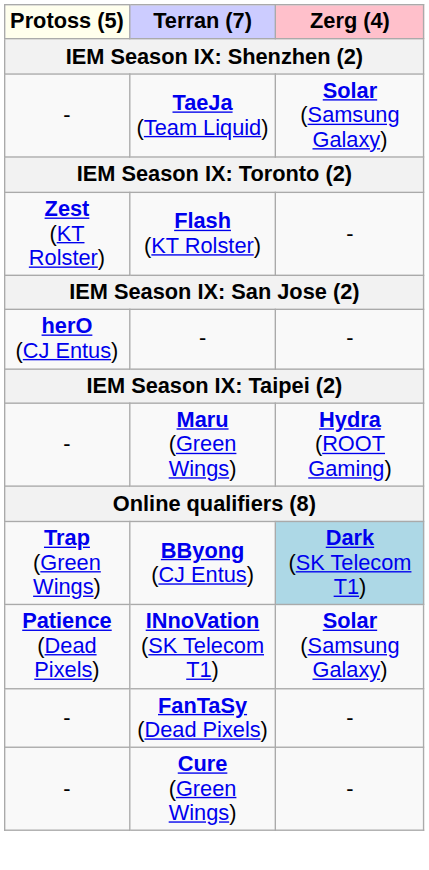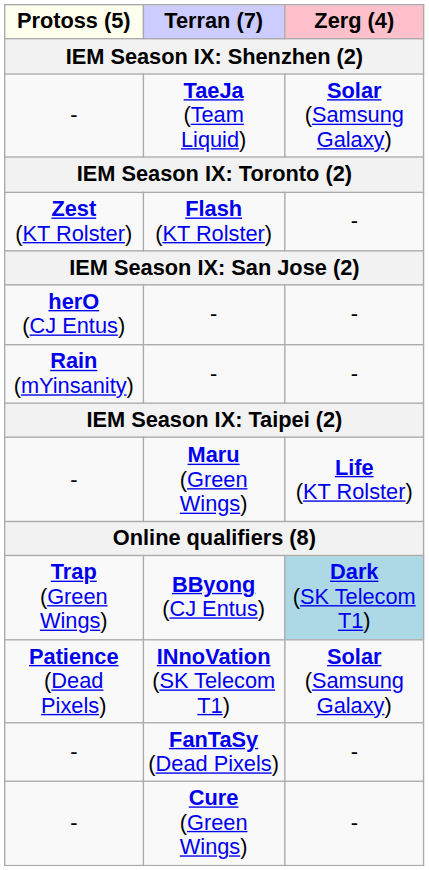 <table class="wikitable participantstable" width="35%" style="text-align:center">
 <tr>
 <th style="background-color:#FFFFED;">Protoss (5)</th>
 <th style="background-color:#CCCCFF;">Terran (7)</th>
 <th style="background-color:#FFC0CB;">Zerg (4)</th>
 </tr>
 <tr>
 <th colspan="3">IEM Season IX: Shenzhen (2)</th>
 </tr>
 <tr>
 <td>-</td>
 <td><strong><a href='#'>TaeJa</a></strong><br>(<a href='#'>Team Liquid</a>)</td>
 <td><strong><a href='#'>Solar</a></strong><br>(<a href='#'>Samsung Galaxy</a>)</td>
 </tr>
 <tr>
 <th colspan="3">IEM Season IX: Toronto (2)</th>
 </tr>
 <tr>
 <td><strong><a href='#'>Zest</a></strong><br>(<a href='#'>KT Rolster</a>)</td>
 <td><strong><a href='#'>Flash</a></strong><br>(<a href='#'>KT Rolster</a>)</td>
 <td>-</td>
 </tr>
 <tr>
 <th colspan="3">IEM Season IX: San Jose (2)</th>
 </tr>
 <tr>
 <td><strong><a href='#'>herO</a></strong><br>(<a href='#'>CJ Entus</a>)</td>
 <td>-</td>
 <td>-</td>
 </tr>
 <tr>
+<td><strong><a href='#'>Rain</a></strong><br>(<a href='#'>mYinsanity</a>)</td>
+<td>-</td>
+<td>-</td>
+</tr>
+<tr>
 <th colspan="3">IEM Season IX: Taipei (2)</th>
 </tr>
 <tr>
 <td>-</td>
 <td><strong><a href='#'>Maru</a></strong><br>(<a href='#'>Green Wings</a>)</td>
-<td><strong><a href='#'>Hydra</a></strong><br>(<a href='#'>ROOT Gaming</a>)</td>
+<td><strong><a href='#'>Life</a></strong><br>(<a href='#'>KT Rolster</a>)</td>
 </tr>
 <tr>
 <th colspan="3">Online qualifiers (8)</th>
 </tr>
 <tr>
 <td><strong><a href='#'>Trap</a></strong><br>(<a href='#'>Green Wings</a>)</td>
 <td><strong><a href='#'>BByong</a></strong><br>(<a href='#'>CJ Entus</a>)</td>
 <td style="background: lightblue;"><strong><a href='#'>Dark</a></strong><br>(<a href='#'>SK Telecom T1</a>)</td>
 </tr>
 <tr>
 <td><strong><a href='#'>Patience</a></strong><br>(<a href='#'>Dead Pixels</a>)</td>
 <td><strong><a href='#'>INnoVation</a></strong><br>(<a href='#'>SK Telecom T1</a>)</td>
 <td><strong><a href='#'>Solar</a></strong><br>(<a href='#'>Samsung Galaxy</a>)</td>
 </tr>
 <tr>
 <td>-</td>
 <td><strong><a href='#'>FanTaSy</a></strong><br>(<a href='#'>Dead Pixels</a>)</td>
 <td>-</td>
 </tr>
 <tr>
 <td>-</td>
 <td><strong><a href='#'>Cure</a></strong><br>(<a href='#'>Green Wings</a>)</td>
 <td>-</td>
 </tr>
 </table>
